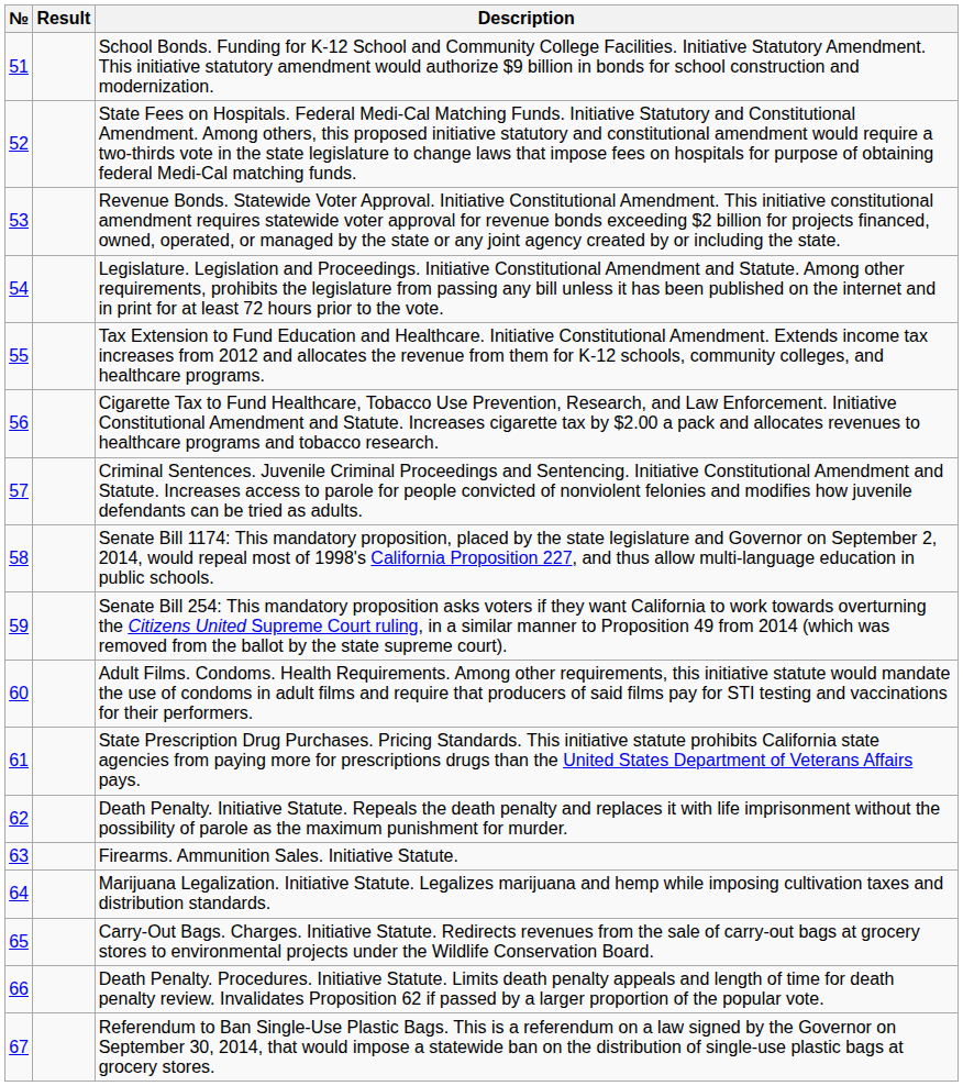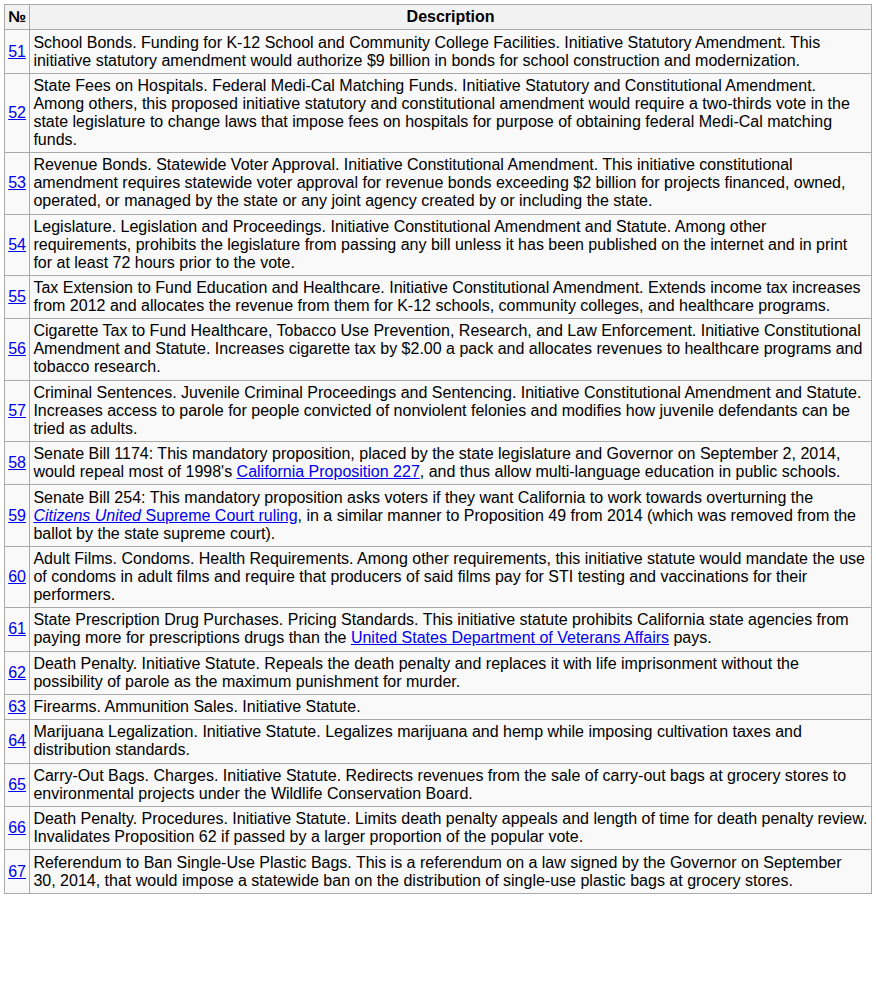 <table class="wikitable">
 <tr>
 <th scope="col">№</th>
-<th scope="col">Result</th>
 <th scope="col">Description</th>
 </tr>
 <tr>
 <td><a href='#'>51</a></td>
-<td></td>
 <td>School Bonds. Funding for K-12 School and Community College Facilities. Initiative Statutory Amendment. This initiative statutory amendment would authorize $9 billion in bonds for school construction and modernization.</td>
 </tr>
 <tr>
 <td><a href='#'>52</a></td>
-<td></td>
 <td>State Fees on Hospitals. Federal Medi-Cal Matching Funds. Initiative Statutory and Constitutional Amendment. Among others, this proposed initiative statutory and constitutional amendment would require a two-thirds vote in the state legislature to change laws that impose fees on hospitals for purpose of obtaining federal Medi-Cal matching funds.</td>
 </tr>
 <tr>
 <td><a href='#'>53</a></td>
-<td></td>
 <td>Revenue Bonds. Statewide Voter Approval. Initiative Constitutional Amendment. This initiative constitutional amendment requires statewide voter approval for revenue bonds exceeding $2 billion for projects financed, owned, operated, or managed by the state or any joint agency created by or including the state.</td>
 </tr>
 <tr>
 <td><a href='#'>54</a></td>
-<td></td>
 <td>Legislature. Legislation and Proceedings. Initiative Constitutional Amendment and Statute. Among other requirements, prohibits the legislature from passing any bill unless it has been published on the internet and in print for at least 72 hours prior to the vote.</td>
 </tr>
 <tr>
 <td><a href='#'>55</a></td>
-<td></td>
 <td>Tax Extension to Fund Education and Healthcare. Initiative Constitutional Amendment. Extends income tax increases from 2012 and allocates the revenue from them for K-12 schools, community colleges, and healthcare programs.</td>
 </tr>
 <tr>
 <td><a href='#'>56</a></td>
-<td></td>
 <td>Cigarette Tax to Fund Healthcare, Tobacco Use Prevention, Research, and Law Enforcement. Initiative Constitutional Amendment and Statute. Increases cigarette tax by $2.00 a pack and allocates revenues to healthcare programs and tobacco research.</td>
 </tr>
 <tr>
 <td><a href='#'>57</a></td>
-<td></td>
 <td>Criminal Sentences. Juvenile Criminal Proceedings and Sentencing. Initiative Constitutional Amendment and Statute. Increases access to parole for people convicted of nonviolent felonies and modifies how juvenile defendants can be tried as adults.</td>
 </tr>
 <tr>
 <td><a href='#'>58</a></td>
-<td></td>
 <td>Senate Bill 1174: This mandatory proposition, placed by the state legislature and Governor on September 2, 2014, would repeal most of 1998's <a href='#'>California Proposition 227</a>, and thus allow multi-language education in public schools.</td>
 </tr>
 <tr>
 <td><a href='#'>59</a></td>
-<td></td>
 <td>Senate Bill 254: This mandatory proposition asks voters if they want California to work towards overturning the <a href='#'><em>Citizens United</em> Supreme Court ruling</a>, in a similar manner to Proposition 49 from 2014 (which was removed from the ballot by the state supreme court).</td>
 </tr>
 <tr>
 <td><a href='#'>60</a></td>
-<td></td>
 <td>Adult Films. Condoms. Health Requirements. Among other requirements, this initiative statute would mandate the use of condoms in adult films and require that producers of said films pay for STI testing and vaccinations for their performers.</td>
 </tr>
 <tr>
 <td><a href='#'>61</a></td>
-<td></td>
 <td>State Prescription Drug Purchases. Pricing Standards. This initiative statute prohibits California state agencies from paying more for prescriptions drugs than the <a href='#'>United States Department of Veterans Affairs</a> pays.</td>
 </tr>
 <tr>
 <td><a href='#'>62</a></td>
-<td></td>
 <td>Death Penalty. Initiative Statute. Repeals the death penalty and replaces it with life imprisonment without the possibility of parole as the maximum punishment for murder.</td>
 </tr>
 <tr>
 <td><a href='#'>63</a></td>
-<td></td>
 <td>Firearms. Ammunition Sales. Initiative Statute.</td>
 </tr>
 <tr>
 <td><a href='#'>64</a></td>
-<td></td>
 <td>Marijuana Legalization. Initiative Statute. Legalizes marijuana and hemp while imposing cultivation taxes and distribution standards.</td>
 </tr>
 <tr>
 <td><a href='#'>65</a></td>
-<td></td>
 <td>Carry-Out Bags. Charges. Initiative Statute. Redirects revenues from the sale of carry-out bags at grocery stores to environmental projects under the Wildlife Conservation Board.</td>
 </tr>
 <tr>
 <td><a href='#'>66</a></td>
-<td></td>
 <td>Death Penalty. Procedures. Initiative Statute. Limits death penalty appeals and length of time for death penalty review. Invalidates Proposition 62 if passed by a larger proportion of the popular vote.</td>
 </tr>
 <tr>
 <td><a href='#'>67</a></td>
-<td></td>
 <td>Referendum to Ban Single-Use Plastic Bags. This is a referendum on a law signed by the Governor on September 30, 2014, that would impose a statewide ban on the distribution of single-use plastic bags at grocery stores.</td>
 </tr>
 </table>
